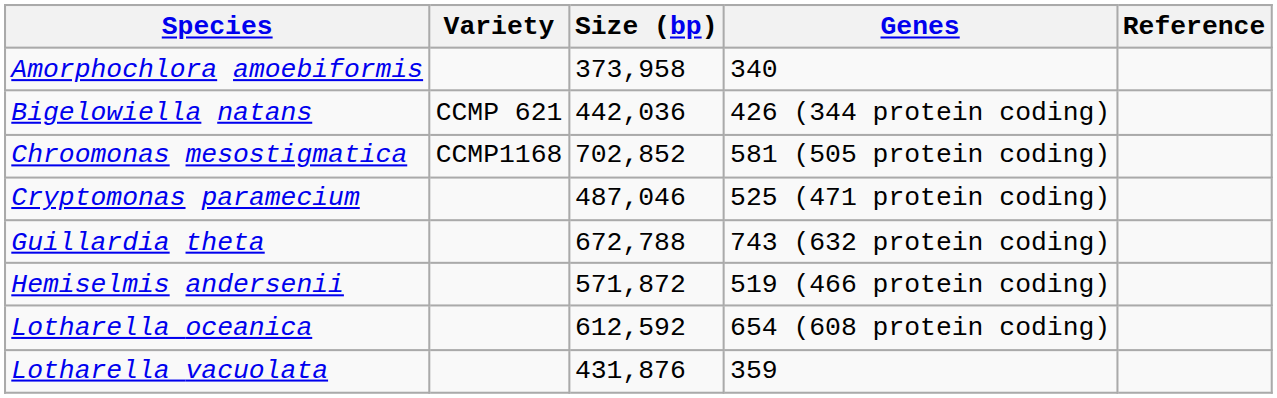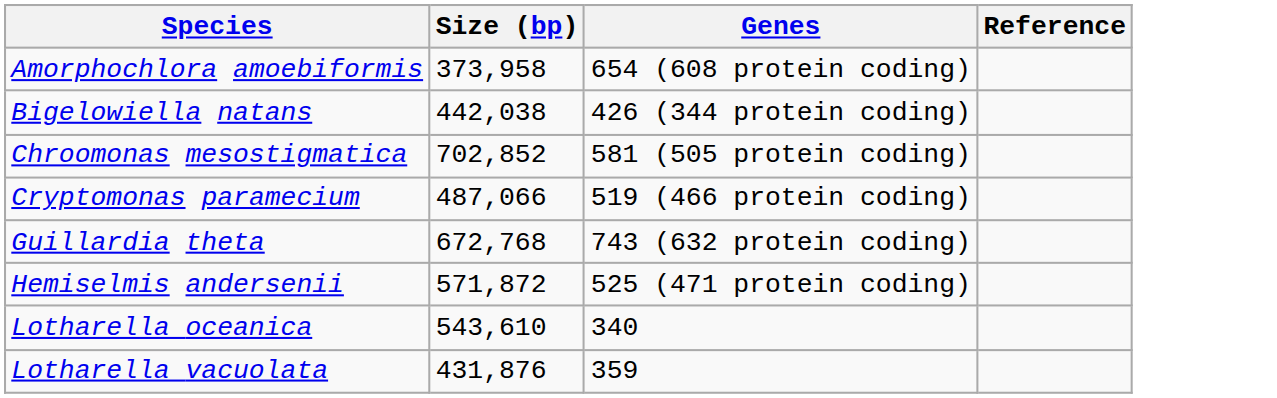 <table class="wikitable sortable">
 <tr>
 <th><a href='#'>Species</a></th>
-<th>Variety</th>
 <th>Size (<a href='#'>bp</a>)</th>
 <th><a href='#'>Genes</a></th>
 <th>Reference</th>
 </tr>
 <tr>
 <td><em><a href='#'>Amorphochlora</a> <a href='#'>amoebiformis</a></em></td>
-<td></td>
 <td>373,958</td>
-<td>340</td>
+<td>654 (608 protein coding)</td>
 <td></td>
 </tr>
 <tr>
 <td><em><a href='#'>Bigelowiella</a> <a href='#'>natans</a></em></td>
-<td>CCMP 621</td>
-<td>442,036</td>
+<td>442,038</td>
 <td>426 (344 protein coding)</td>
 <td></td>
 </tr>
 <tr>
 <td><em><a href='#'>Chroomonas</a> <a href='#'>mesostigmatica</a></em></td>
-<td>CCMP1168</td>
 <td>702,852</td>
 <td>581 (505 protein coding)</td>
 <td></td>
 </tr>
 <tr>
 <td><em><a href='#'>Cryptomonas</a> <a href='#'>paramecium</a></em></td>
-<td></td>
-<td>487,046</td>
-<td>525 (471 protein coding)</td>
+<td>487,066</td>
+<td>519 (466 protein coding)</td>
 <td></td>
 </tr>
 <tr>
 <td><em><a href='#'>Guillardia</a> <a href='#'>theta</a></em></td>
-<td></td>
-<td>672,788</td>
+<td>672,768</td>
 <td>743 (632 protein coding)</td>
 <td></td>
 </tr>
 <tr>
 <td><em><a href='#'>Hemiselmis</a> <a href='#'>andersenii</a></em></td>
-<td></td>
 <td>571,872</td>
-<td>519 (466 protein coding)</td>
+<td>525 (471 protein coding)</td>
 <td></td>
 </tr>
 <tr>
 <td><em><a href='#'>Lotharella </a><a href='#'>oceanica</a></em></td>
-<td></td>
-<td>612,592</td>
-<td>654 (608 protein coding)</td>
+<td>543,610</td>
+<td>340</td>
 <td></td>
 </tr>
 <tr>
 <td><em><a href='#'>Lotharella </a><a href='#'>vacuolata</a></em></td>
-<td></td>
 <td>431,876</td>
 <td>359</td>
 <td></td>
 </tr>
 </table>
